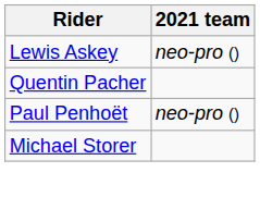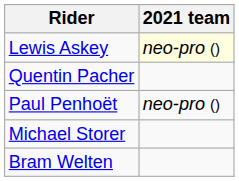 <table class="wikitable">
 <tr>
 <th>Rider</th>
 <th>2021 team</th>
 </tr>
 <tr>
 <td><a href='#'>Lewis Askey</a></td>
-<td><em>neo-pro</em> <small>()</small></td>
+<td style="background: lightyellow;"><em>neo-pro</em> <small>()</small></td>
 </tr>
 <tr>
 <td><a href='#'>Quentin Pacher</a></td>
 <td></td>
 </tr>
 <tr>
 <td><a href='#'>Paul Penhoët</a></td>
 <td><em>neo-pro</em> <small>()</small></td>
 </tr>
 <tr>
 <td><a href='#'>Michael Storer</a></td>
 <td></td>
 </tr>
+<tr>
+<td><a href='#'>Bram Welten</a></td>
+<td></td>
+</tr>
 </table>
